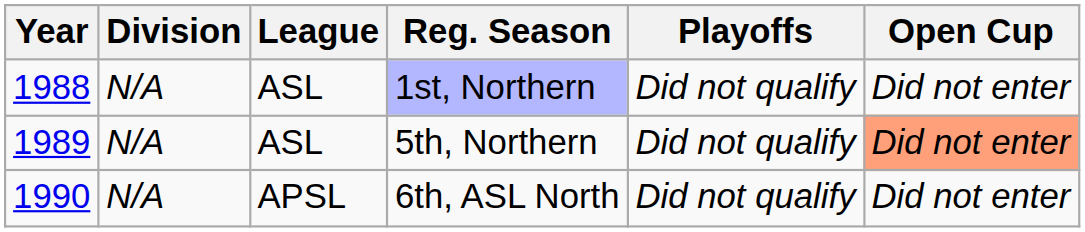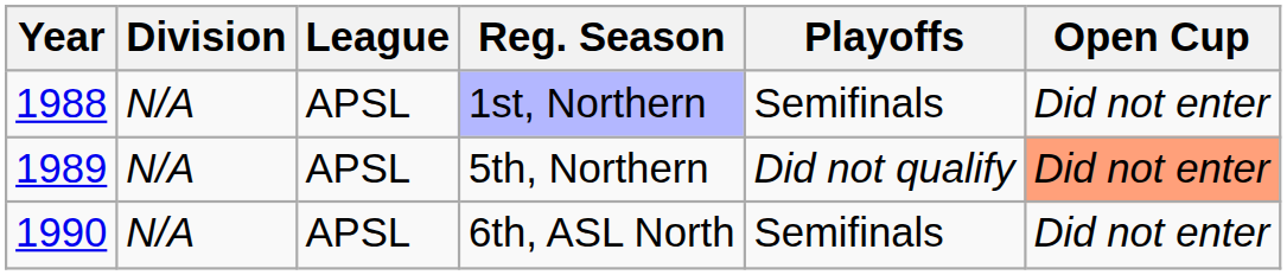 <table class="wikitable">
 <tr>
 <th>Year</th>
 <th>Division</th>
 <th>League</th>
 <th>Reg. Season</th>
 <th>Playoffs</th>
 <th>Open Cup</th>
 </tr>
 <tr>
 <td><a href='#'>1988</a></td>
 <td><em>N/A</em></td>
-<td>ASL</td>
+<td>APSL</td>
 <td bgcolor="B3B7FF">1st, Northern</td>
-<td><em>Did not qualify</em></td>
+<td>Semifinals</td>
 <td><em>Did not enter</em></td>
 </tr>
 <tr>
 <td><a href='#'>1989</a></td>
 <td><em>N/A</em></td>
-<td>ASL</td>
+<td>APSL</td>
 <td>5th, Northern</td>
 <td><em>Did not qualify</em></td>
 <td style="background: lightsalmon;"><em>Did not enter</em></td>
 </tr>
 <tr>
 <td><a href='#'>1990</a></td>
 <td><em>N/A</em></td>
 <td>APSL</td>
 <td>6th, ASL North</td>
-<td><em>Did not qualify</em></td>
+<td>Semifinals</td>
 <td><em>Did not enter</em></td>
 </tr>
 </table>
